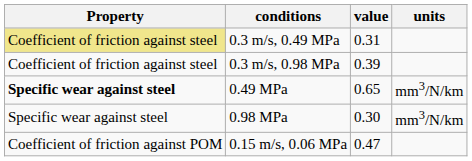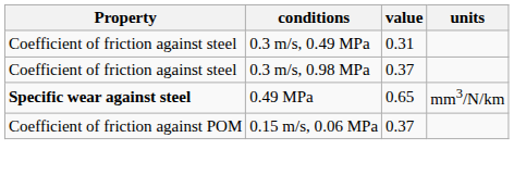 <table class="wikitable">
 <tr>
 <th>Property</th>
 <th>conditions</th>
 <th>value</th>
 <th>units</th>
 </tr>
 <tr>
-<td style="background: khaki;">Coefficient of friction against steel</td>
+<td>Coefficient of friction against steel</td>
 <td>0.3 m/s, 0.49 MPa</td>
 <td>0.31</td>
 <td></td>
 </tr>
 <tr>
 <td>Coefficient of friction against steel</td>
 <td>0.3 m/s, 0.98 MPa</td>
-<td>0.39</td>
+<td>0.37</td>
 <td></td>
 </tr>
 <tr>
 <td><strong>Specific wear against steel</strong></td>
 <td>0.49 MPa</td>
 <td>0.65</td>
 <td>mm<sup>3</sup>/N/km</td>
 </tr>
 <tr>
-<td>Specific wear against steel</td>
-<td>0.98 MPa</td>
-<td>0.30</td>
-<td>mm<sup>3</sup>/N/km</td>
-</tr>
-<tr>
 <td>Coefficient of friction against POM</td>
 <td>0.15 m/s, 0.06 MPa</td>
-<td>0.47</td>
+<td>0.37</td>
 <td></td>
 </tr>
 </table>
